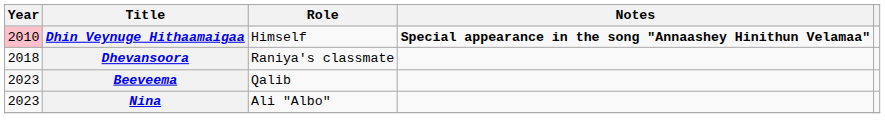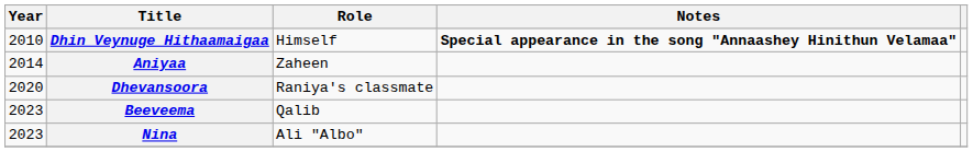 <table class="wikitable sortable plainrowheaders">
 <tr style="background:#ccc; text-align:center;">
 <th scope="col">Year</th>
 <th scope="col">Title</th>
 <th scope="col">Role</th>
 <th scope="col">Notes</th>
 <th scope="col" class="unsortable"></th>
 </tr>
 <tr>
-<td style="background: pink;">2010</td>
+<td>2010</td>
 <th scope="row"><em><a href='#'>Dhin Veynuge Hithaamaigaa</a></em></th>
 <td>Himself</td>
 <td><strong>Special appearance in the song "Annaashey Hinithun Velamaa"</strong></td>
 <td style="text-align: center;"></td>
 </tr>
 <tr>
-<td>2018</td>
+<td>2014</td>
+<th scope="row"><em><a href='#'>Aniyaa</a></em></th>
+<td>Zaheen</td>
+<td></td>
+<td style="text-align: center;"></td>
+</tr>
+<tr>
+<td>2020</td>
 <th scope="row"><em><a href='#'>Dhevansoora</a></em></th>
 <td>Raniya's classmate</td>
 <td></td>
 <td style="text-align: center;"></td>
 </tr>
 <tr>
 <td>2023</td>
 <th scope="row"><em><a href='#'>Beeveema</a></em></th>
 <td>Qalib</td>
 <td></td>
 <td style="text-align: center;"></td>
 </tr>
 <tr>
 <td>2023</td>
 <th scope="row"><em><a href='#'>Nina</a></em></th>
 <td>Ali "Albo"</td>
 <td></td>
 <td style="text-align:center;"></td>
 </tr>
 <tr>
 </tr>
 </table>
